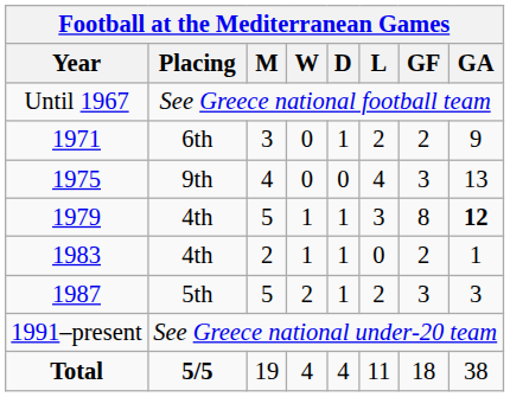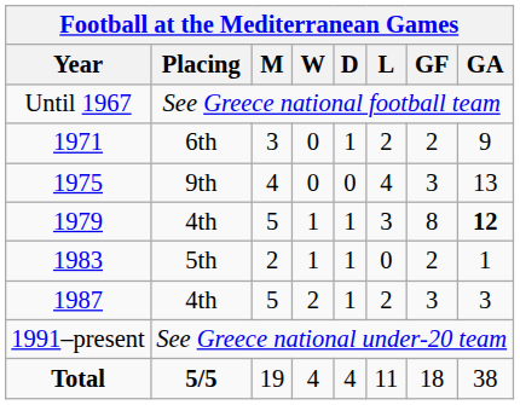 <table class="wikitable" style="text-align: center;font-size:100%;">
 <tr>
 <th colspan=9><a href='#'>Football at the Mediterranean Games</a></th>
 </tr>
 <tr>
 <th>Year</th>
 <th>Placing</th>
 <th>M</th>
 <th>W</th>
 <th>D</th>
 <th>L</th>
 <th>GF</th>
 <th>GA</th>
 </tr>
 <tr>
 <td>Until <a href='#'>1967</a></td>
 <td colspan=9><em>See <a href='#'>Greece national football team</a></em></td>
 </tr>
 <tr>
 <td> <a href='#'>1971</a></td>
 <td>6th</td>
 <td>3</td>
 <td>0</td>
 <td>1</td>
 <td>2</td>
 <td>2</td>
 <td>9</td>
 </tr>
 <tr>
 <td><a href='#'>1975</a></td>
 <td>9th</td>
 <td>4</td>
 <td>0</td>
 <td>0</td>
 <td>4</td>
 <td>3</td>
 <td>13</td>
 </tr>
 <tr>
 <td> <a href='#'>1979</a></td>
 <td>4th</td>
 <td>5</td>
 <td>1</td>
 <td>1</td>
 <td>3</td>
 <td>8</td>
 <td><strong>12</strong></td>
 </tr>
 <tr>
 <td> <a href='#'>1983</a></td>
-<td>4th</td>
+<td>5th</td>
 <td>2</td>
 <td>1</td>
 <td>1</td>
 <td>0</td>
 <td>2</td>
 <td>1</td>
 </tr>
 <tr>
 <td> <a href='#'>1987</a></td>
-<td>5th</td>
+<td>4th</td>
 <td>5</td>
 <td>2</td>
 <td>1</td>
 <td>2</td>
 <td>3</td>
 <td>3</td>
 </tr>
 <tr>
 <td><a href='#'>1991</a>–present</td>
 <td colspan=9><em>See <a href='#'>Greece national under-20 team</a></em></td>
 </tr>
 <tr>
 <td><strong>Total</strong></td>
 <td><strong>5/5</strong></td>
 <td>19</td>
 <td>4</td>
 <td>4</td>
 <td>11</td>
 <td>18</td>
 <td>38</td>
 </tr>
 </table>
